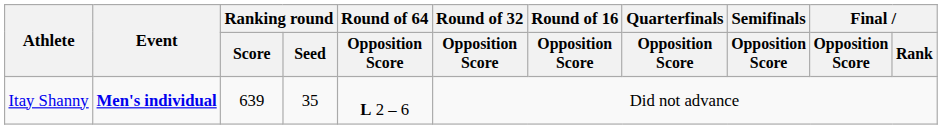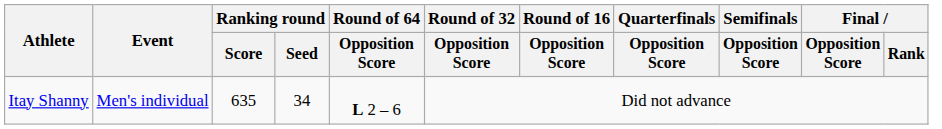 <table class="wikitable" style="text-align:center; font-size:90%">
 <tr>
 <th rowspan="2">Athlete</th>
 <th rowspan="2">Event</th>
 <th colspan="2">Ranking round</th>
 <th>Round of 64</th>
 <th>Round of 32</th>
 <th>Round of 16</th>
 <th>Quarterfinals</th>
 <th>Semifinals</th>
 <th colspan="2">Final / </th>
 </tr>
 <tr style="font-size:95%">
 <th>Score</th>
 <th>Seed</th>
 <th>Opposition<br>Score</th>
 <th>Opposition<br>Score</th>
 <th>Opposition<br>Score</th>
 <th>Opposition<br>Score</th>
 <th>Opposition<br>Score</th>
 <th>Opposition<br>Score</th>
 <th>Rank</th>
 </tr>
 <tr>
 <td align="left"><a href='#'>Itay Shanny</a></td>
-<td align="left"><strong><a href='#'>Men's individual</a></strong></td>
-<td>639</td>
-<td>35</td>
+<td align="left"><a href='#'>Men's individual</a></td>
+<td>635</td>
+<td>34</td>
 <td><br><strong>L</strong> 2 – 6</td>
 <td colspan="6">Did not advance</td>
 </tr>
 </table>
